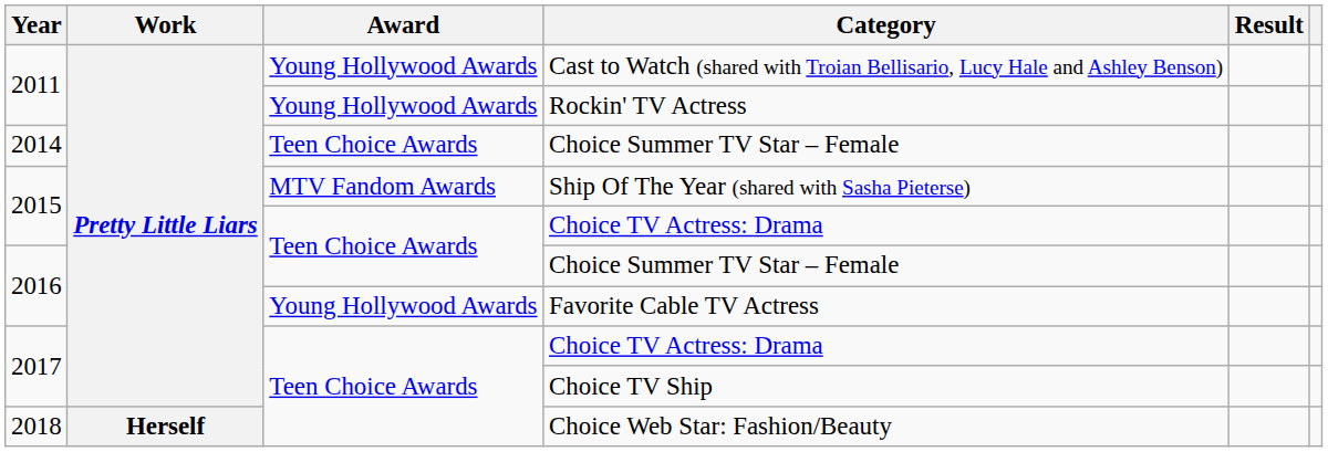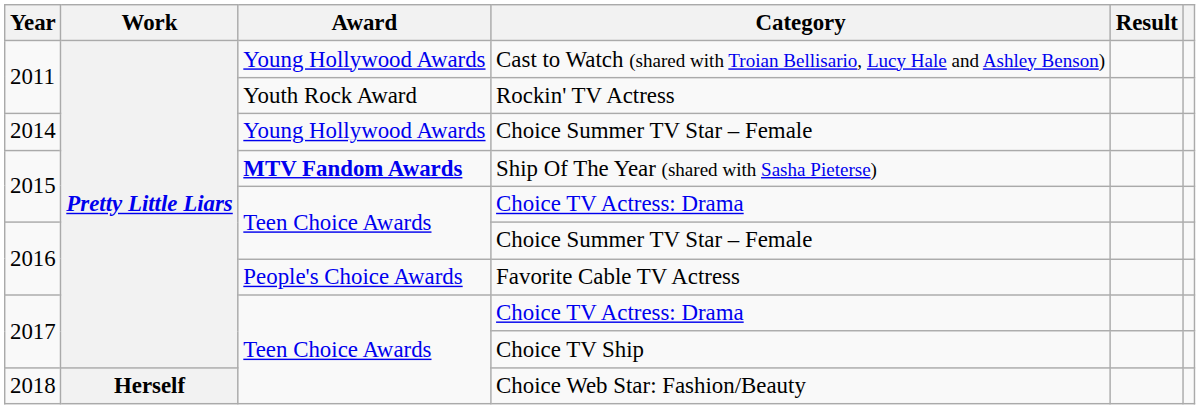 <table class="wikitable sortable plainrowheaders">
 <tr>
 <th>Year</th>
 <th>Work</th>
 <th>Award</th>
 <th>Category</th>
 <th>Result</th>
 <th class="unsortable"></th>
 </tr>
 <tr>
 <td rowspan="2">2011</td>
 <th rowspan="9" scope="row"><em><a href='#'>Pretty Little Liars</a></em></th>
 <td><a href='#'>Young Hollywood Awards</a></td>
 <td>Cast to Watch <small>(shared with <a href='#'>Troian Bellisario</a>, <a href='#'>Lucy Hale</a> and <a href='#'>Ashley Benson</a>)</small></td>
 <td></td>
 <td style="text-align:center;"></td>
 </tr>
 <tr>
-<td><a href='#'>Young Hollywood Awards</a></td>
+<td>Youth Rock Award</td>
 <td>Rockin' TV Actress</td>
 <td></td>
 <td style="text-align:center;"></td>
 </tr>
 <tr>
 <td>2014</td>
-<td><a href='#'>Teen Choice Awards</a></td>
+<td><a href='#'>Young Hollywood Awards</a></td>
 <td>Choice Summer TV Star – Female</td>
 <td></td>
 <td style="text-align:center;"></td>
 </tr>
 <tr>
 <td rowspan="2">2015</td>
-<td><a href='#'>MTV Fandom Awards</a></td>
+<td><strong><a href='#'>MTV Fandom Awards</a></strong></td>
 <td>Ship Of The Year <small>(shared with <a href='#'>Sasha Pieterse</a>)</small></td>
 <td></td>
 <td style="text-align:center;"></td>
 </tr>
 <tr>
 <td rowspan="2"><a href='#'>Teen Choice Awards</a></td>
 <td><a href='#'>Choice TV Actress: Drama</a></td>
 <td></td>
 <td style="text-align:center;"></td>
 </tr>
 <tr>
 <td rowspan="2">2016</td>
 <td>Choice Summer TV Star – Female</td>
 <td></td>
 <td style="text-align:center;"></td>
 </tr>
 <tr>
-<td><a href='#'>Young Hollywood Awards</a></td>
+<td><a href='#'>People's Choice Awards</a></td>
 <td>Favorite Cable TV Actress</td>
 <td></td>
 <td style="text-align:center;"></td>
 </tr>
 <tr>
 <td rowspan="2">2017</td>
 <td rowspan="3"><a href='#'>Teen Choice Awards</a></td>
 <td><a href='#'>Choice TV Actress: Drama</a></td>
 <td></td>
 <td style="text-align:center;"></td>
 </tr>
 <tr>
 <td>Choice TV Ship </td>
 <td></td>
 <td style="text-align:center;"></td>
 </tr>
 <tr>
 <td>2018</td>
 <th scope="row">Herself</th>
 <td>Choice Web Star: Fashion/Beauty</td>
 <td></td>
 <td style="text-align:center;"></td>
 </tr>
 </table>
